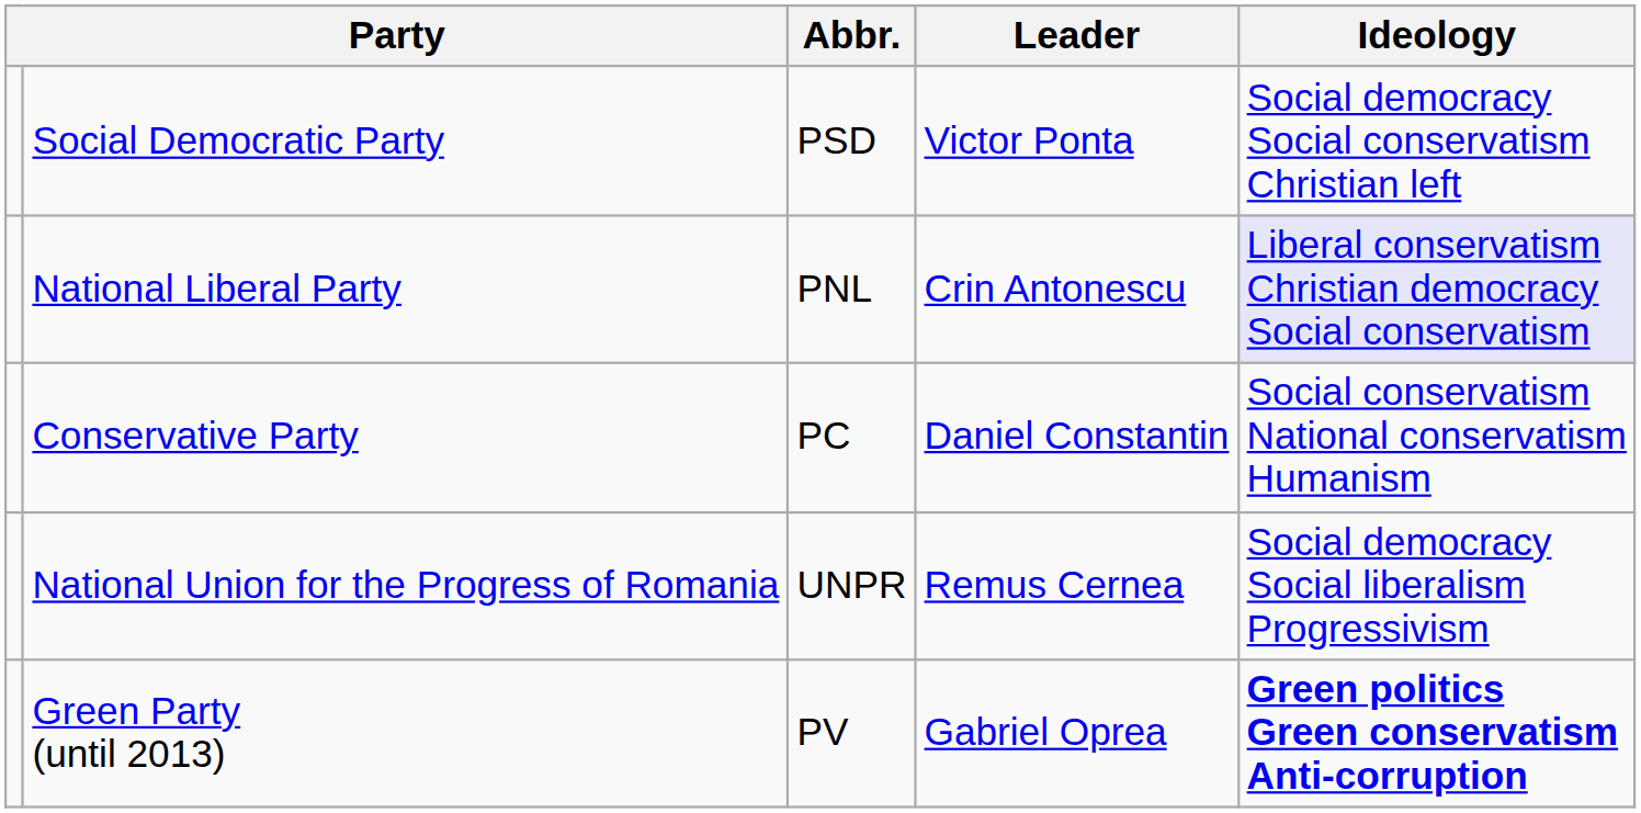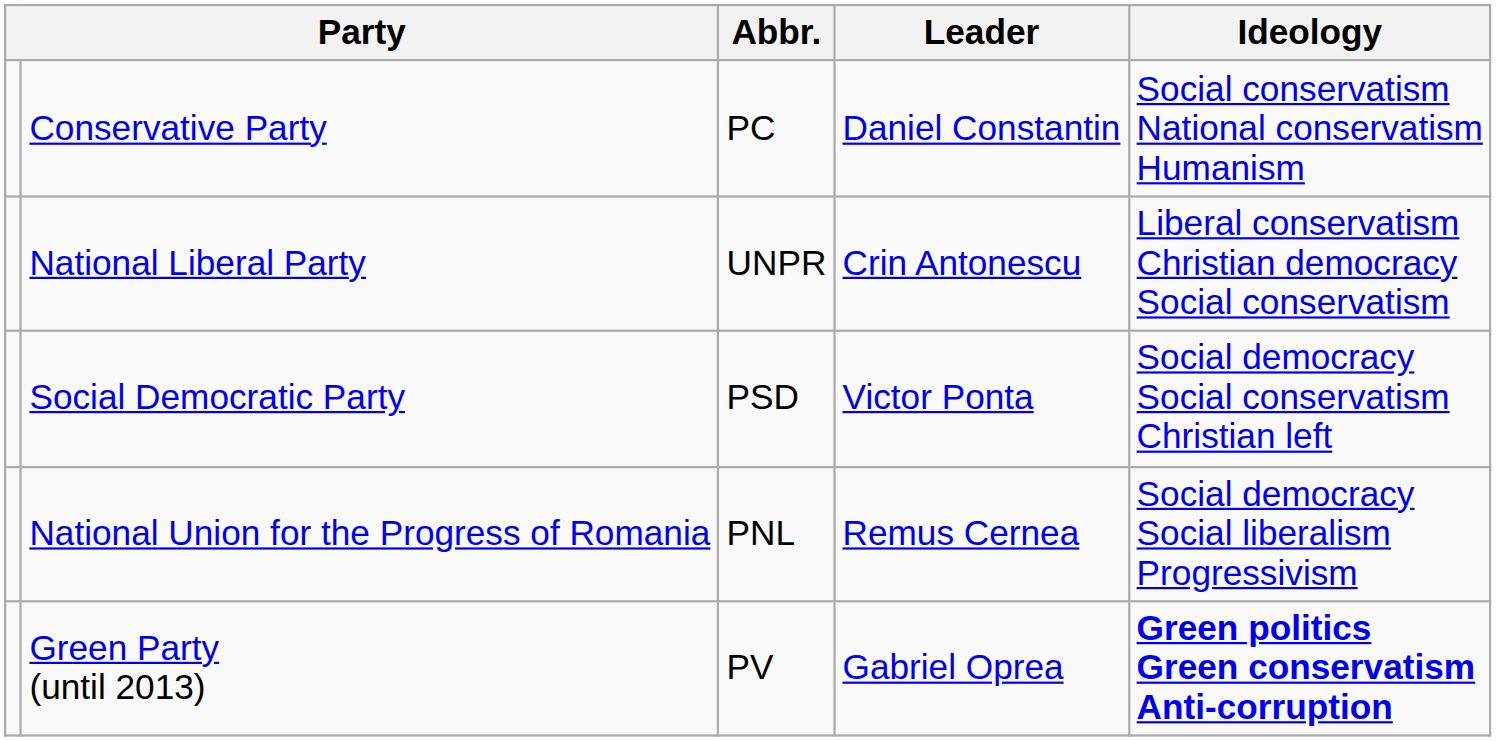 <table class="wikitable sortable">
 <tr>
 <th colspan="2">Party</th>
 <th>Abbr.</th>
 <th>Leader</th>
 <th>Ideology</th>
+</tr>
+<tr>
+<td bgcolor=></td>
+<td><a href='#'>Conservative Party</a></td>
+<td>PC</td>
+<td><a href='#'>Daniel Constantin</a></td>
+<td><a href='#'>Social conservatism</a><br><a href='#'>National conservatism</a><br><a href='#'>Humanism</a></td>
+</tr>
+<tr>
+<td bgcolor=></td>
+<td><a href='#'>National Liberal Party</a></td>
+<td>UNPR</td>
+<td><a href='#'>Crin Antonescu</a></td>
+<td><a href='#'>Liberal conservatism</a><br><a href='#'>Christian democracy</a><br><a href='#'>Social conservatism</a></td>
 </tr>
 <tr>
 <td bgcolor=></td>
 <td><a href='#'>Social Democratic Party</a></td>
 <td>PSD</td>
 <td><a href='#'>Victor Ponta</a></td>
 <td><a href='#'>Social democracy</a><br><a href='#'>Social conservatism</a><br><a href='#'>Christian left</a></td>
 </tr>
 <tr>
 <td bgcolor=></td>
-<td><a href='#'>National Liberal Party</a></td>
+<td><a href='#'>National Union for the Progress of Romania</a></td>
 <td>PNL</td>
-<td><a href='#'>Crin Antonescu</a></td>
-<td style="background: lavender;"><a href='#'>Liberal conservatism</a><br><a href='#'>Christian democracy</a><br><a href='#'>Social conservatism</a></td>
-</tr>
-<tr>
-<td bgcolor=></td>
-<td><a href='#'>Conservative Party</a></td>
-<td>PC</td>
-<td><a href='#'>Daniel Constantin</a></td>
-<td><a href='#'>Social conservatism</a><br><a href='#'>National conservatism</a><br><a href='#'>Humanism</a></td>
-</tr>
-<tr>
-<td bgcolor=></td>
-<td><a href='#'>National Union for the Progress of Romania</a></td>
-<td>UNPR</td>
 <td><a href='#'>Remus Cernea</a></td>
 <td><a href='#'>Social democracy</a><br><a href='#'>Social liberalism</a><br><a href='#'>Progressivism</a></td>
 </tr>
 <tr>
 <td bgcolor=></td>
 <td><a href='#'>Green Party</a><br>(until 2013)</td>
 <td>PV</td>
 <td><a href='#'>Gabriel Oprea</a></td>
 <td><strong><a href='#'>Green politics</a><br><a href='#'>Green conservatism</a><br><a href='#'>Anti-corruption</a></strong></td>
 </tr>
 </table>
